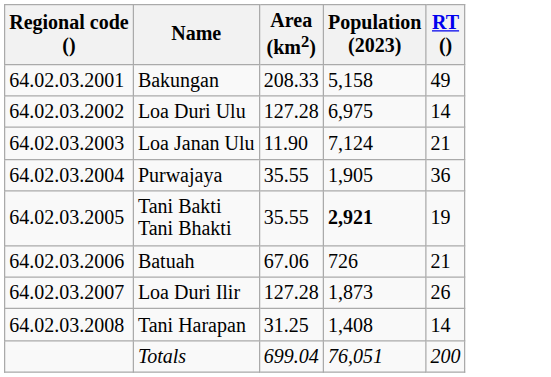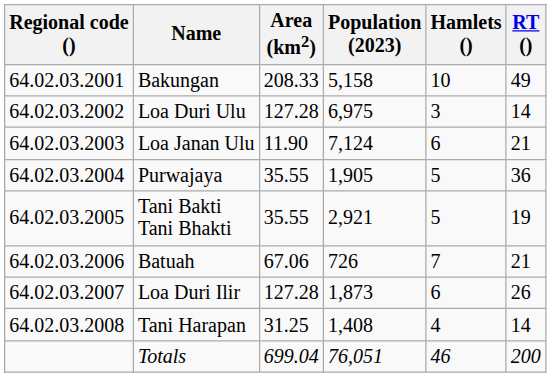 <table class="wikitable sortable">
 <tr>
 <th>Regional code<br>()</th>
 <th>Name</th>
 <th>Area <br>(km<sup>2</sup>)</th>
 <th>Population <br>(2023)</th>
+<th>Hamlets<br>()</th>
 <th><a href='#'>RT</a><br>()</th>
 </tr>
 <tr>
 <td>64.02.03.2001</td>
 <td>Bakungan</td>
 <td>208.33</td>
 <td>5,158</td>
+<td>10</td>
 <td>49</td>
 </tr>
 <tr>
 <td>64.02.03.2002</td>
 <td>Loa Duri Ulu</td>
 <td>127.28</td>
 <td>6,975</td>
+<td>3</td>
 <td>14</td>
 </tr>
 <tr>
 <td>64.02.03.2003</td>
 <td>Loa Janan Ulu</td>
 <td>11.90</td>
 <td>7,124</td>
+<td>6</td>
 <td>21</td>
 </tr>
 <tr>
 <td>64.02.03.2004</td>
 <td>Purwajaya</td>
 <td>35.55</td>
 <td>1,905</td>
+<td>5</td>
 <td>36</td>
 </tr>
 <tr>
 <td>64.02.03.2005</td>
 <td>Tani Bakti<br>Tani Bhakti</td>
 <td>35.55</td>
-<td><strong>2,921</strong></td>
+<td>2,921</td>
+<td>5</td>
 <td>19</td>
 </tr>
 <tr>
 <td>64.02.03.2006</td>
 <td>Batuah</td>
 <td>67.06</td>
 <td>726</td>
+<td>7</td>
 <td>21</td>
 </tr>
 <tr>
 <td>64.02.03.2007</td>
 <td>Loa Duri Ilir</td>
 <td>127.28</td>
 <td>1,873</td>
+<td>6</td>
 <td>26</td>
 </tr>
 <tr>
 <td>64.02.03.2008</td>
 <td>Tani Harapan</td>
 <td>31.25</td>
 <td>1,408</td>
+<td>4</td>
 <td>14</td>
 </tr>
 <tr>
 <td></td>
 <td><em>Totals</em></td>
 <td><em>699.04</em></td>
 <td><em>76,051</em></td>
+<td><em>46</em></td>
 <td><em>200</em></td>
 </tr>
 </table>
